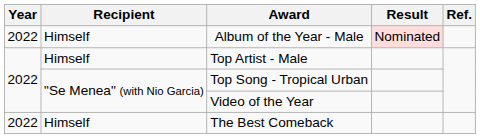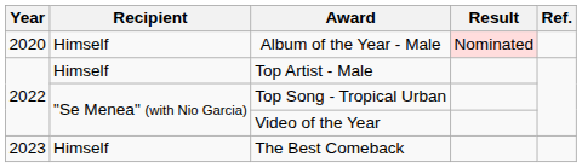 <table class="wikitable">
 <tr>
 <th align="center">Year</th>
 <th align="center">Recipient</th>
 <th align="center">Award</th>
 <th align="center">Result</th>
 <th align="center">Ref.</th>
 </tr>
 <tr>
-<td align="center">2022</td>
+<td align="center">2020</td>
 <td>Himself</td>
 <td align="center">Album of the Year - Male</td>
 <td align="center" style="background-color: #FDD">Nominated</td>
 <td align="center"></td>
 </tr>
 <tr>
 <td rowspan="3">2022</td>
 <td>Himself</td>
 <td>Top Artist - Male</td>
 <td></td>
 <td rowspan="3"></td>
 </tr>
 <tr>
 <td rowspan="2">"Se Menea" <small>(with Nio Garcia)</small></td>
 <td>Top Song - Tropical Urban</td>
 <td></td>
 </tr>
 <tr>
 <td>Video of the Year</td>
 <td></td>
 </tr>
 <tr>
-<td>2022</td>
+<td>2023</td>
 <td>Himself</td>
 <td>The Best Comeback</td>
 <td></td>
 <td></td>
 </tr>
 </table>
